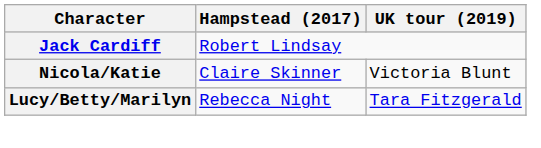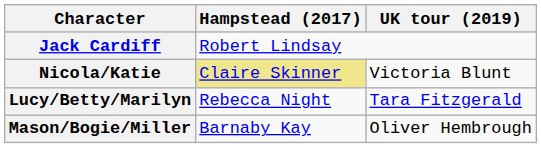 <table class="wikitable">
 <tr>
 <th>Character</th>
 <th>Hampstead (2017)</th>
 <th>UK tour (2019)</th>
 </tr>
 <tr>
 <th><a href='#'>Jack Cardiff</a></th>
 <td colspan="2"><a href='#'>Robert Lindsay</a></td>
 </tr>
 <tr>
 <th>Nicola/Katie</th>
-<td><a href='#'>Claire Skinner</a></td>
+<td style="background: khaki;"><a href='#'>Claire Skinner</a></td>
 <td>Victoria Blunt</td>
 </tr>
 <tr>
 <th>Lucy/Betty/Marilyn</th>
 <td><a href='#'>Rebecca Night</a></td>
 <td><a href='#'>Tara Fitzgerald</a></td>
 </tr>
+<tr>
+<th>Mason/Bogie/Miller</th>
+<td><a href='#'>Barnaby Kay</a></td>
+<td>Oliver Hembrough</td>
+</tr>
 </table>
